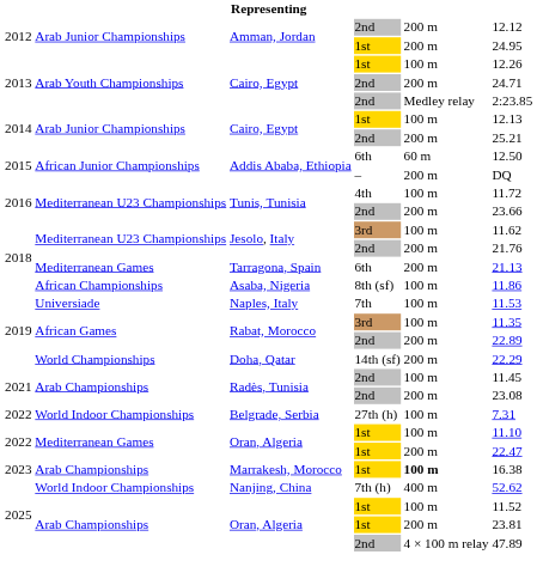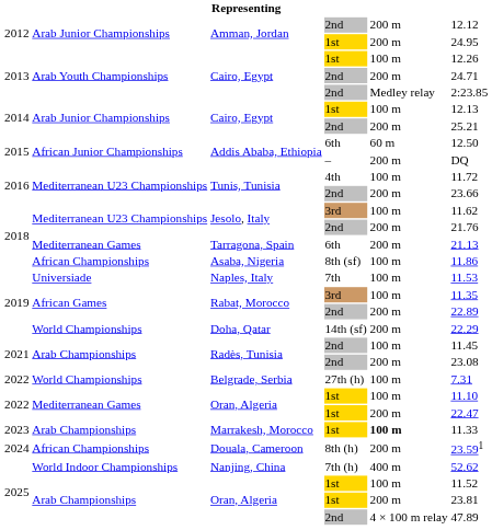 <table>
 <tr>
 <th colspan="6">Representing </th>
 </tr>
 <tr>
 <td rowspan=2>2012</td>
 <td rowspan=2><a href='#'>Arab Junior Championships</a></td>
 <td rowspan=2><a href='#'>Amman, Jordan</a></td>
 <td bgcolor=silver>2nd</td>
 <td>200 m</td>
 <td>12.12</td>
 </tr>
 <tr>
 <td bgcolor=gold>1st</td>
 <td>200 m</td>
 <td>24.95</td>
 </tr>
 <tr>
 <td rowspan=3>2013</td>
 <td rowspan=3><a href='#'>Arab Youth Championships</a></td>
 <td rowspan=3><a href='#'>Cairo, Egypt</a></td>
 <td bgcolor=gold>1st</td>
 <td>100 m</td>
 <td>12.26</td>
 </tr>
 <tr>
 <td bgcolor=silver>2nd</td>
 <td>200 m</td>
 <td>24.71</td>
 </tr>
 <tr>
 <td bgcolor=silver>2nd</td>
 <td>Medley relay</td>
 <td>2:23.85</td>
 </tr>
 <tr>
 <td rowspan=2>2014</td>
 <td rowspan=2><a href='#'>Arab Junior Championships</a></td>
 <td rowspan=2><a href='#'>Cairo, Egypt</a></td>
 <td bgcolor=gold>1st</td>
 <td>100 m</td>
 <td>12.13</td>
 </tr>
 <tr>
 <td bgcolor=silver>2nd</td>
 <td>200 m</td>
 <td>25.21</td>
 </tr>
 <tr>
 <td rowspan=2>2015</td>
 <td rowspan=2><a href='#'>African Junior Championships</a></td>
 <td rowspan=2><a href='#'>Addis Ababa, Ethiopia</a></td>
 <td>6th</td>
 <td>60 m</td>
 <td>12.50</td>
 </tr>
 <tr>
 <td>–</td>
 <td>200 m</td>
 <td>DQ</td>
 </tr>
 <tr>
 <td rowspan=2>2016</td>
 <td rowspan=2><a href='#'>Mediterranean U23 Championships</a></td>
 <td rowspan=2><a href='#'>Tunis, Tunisia</a></td>
 <td>4th</td>
 <td>100 m</td>
 <td>11.72</td>
 </tr>
 <tr>
 <td bgcolor=silver>2nd</td>
 <td>200 m</td>
 <td>23.66</td>
 </tr>
 <tr>
 <td rowspan=4>2018</td>
 <td rowspan=2><a href='#'>Mediterranean U23 Championships</a></td>
 <td rowspan=2><a href='#'>Jesolo</a>, <a href='#'>Italy</a></td>
 <td bgcolor=cc9966>3rd</td>
 <td>100 m</td>
 <td>11.62</td>
 </tr>
 <tr>
 <td bgcolor=silver>2nd</td>
 <td>200 m</td>
 <td>21.76</td>
 </tr>
 <tr>
 <td><a href='#'>Mediterranean Games</a></td>
 <td><a href='#'>Tarragona, Spain</a></td>
 <td>6th</td>
 <td>200 m</td>
 <td><a href='#'>21.13</a></td>
 </tr>
 <tr>
 <td><a href='#'>African Championships</a></td>
 <td><a href='#'>Asaba, Nigeria</a></td>
 <td>8th (sf)</td>
 <td>100 m</td>
 <td><a href='#'>11.86</a></td>
 </tr>
 <tr>
 <td rowspan=4>2019</td>
 <td><a href='#'>Universiade</a></td>
 <td><a href='#'>Naples, Italy</a></td>
 <td>7th</td>
 <td>100 m</td>
 <td><a href='#'>11.53</a></td>
 </tr>
 <tr>
 <td rowspan=2><a href='#'>African Games</a></td>
 <td rowspan=2><a href='#'>Rabat, Morocco</a></td>
 <td bgcolor=cc9966>3rd</td>
 <td>100 m</td>
 <td><a href='#'>11.35</a></td>
 </tr>
 <tr>
 <td bgcolor=silver>2nd</td>
 <td>200 m</td>
 <td><a href='#'>22.89</a></td>
 </tr>
 <tr>
 <td><a href='#'>World Championships</a></td>
 <td><a href='#'>Doha, Qatar</a></td>
 <td>14th (sf)</td>
 <td>200 m</td>
 <td><a href='#'>22.29</a></td>
 </tr>
 <tr>
 <td rowspan=2>2021</td>
 <td rowspan=2><a href='#'>Arab Championships</a></td>
 <td rowspan=2><a href='#'>Radès, Tunisia</a></td>
 <td bgcolor=silver>2nd</td>
 <td>100 m</td>
 <td>11.45</td>
 </tr>
 <tr>
 <td bgcolor=silver>2nd</td>
 <td>200 m</td>
 <td>23.08</td>
 </tr>
 <tr>
 <td>2022</td>
-<td><a href='#'>World Indoor Championships</a></td>
+<td><a href='#'>World Championships</a></td>
 <td><a href='#'>Belgrade, Serbia</a></td>
 <td>27th (h)</td>
 <td>100 m</td>
 <td><a href='#'>7.31</a></td>
 </tr>
 <tr>
 <td rowspan=2>2022</td>
 <td rowspan=2><a href='#'>Mediterranean Games</a></td>
 <td rowspan=2><a href='#'>Oran, Algeria</a></td>
 <td bgcolor=gold>1st</td>
 <td>100 m</td>
 <td><a href='#'>11.10</a></td>
 </tr>
 <tr>
 <td bgcolor=gold>1st</td>
 <td>200 m</td>
 <td><a href='#'>22.47</a></td>
 </tr>
 <tr>
 <td>2023</td>
 <td><a href='#'>Arab Championships</a></td>
 <td><a href='#'>Marrakesh, Morocco</a></td>
 <td bgcolor=gold>1st</td>
 <td><strong>100 m</strong></td>
-<td>16.38</td>
+<td>11.33</td>
+</tr>
+<tr>
+<td>2024</td>
+<td><a href='#'>African Championships</a></td>
+<td><a href='#'>Douala, Cameroon</a></td>
+<td>8th (h)</td>
+<td>200 m</td>
+<td><a href='#'>23.59</a><sup>1</sup></td>
 </tr>
 <tr>
 <td rowspan=4>2025</td>
 <td><a href='#'>World Indoor Championships</a></td>
 <td><a href='#'>Nanjing, China</a></td>
 <td>7th (h)</td>
 <td>400 m</td>
 <td><a href='#'>52.62</a></td>
 </tr>
 <tr>
 <td rowspan=3><a href='#'>Arab Championships</a></td>
 <td rowspan=3><a href='#'>Oran, Algeria</a></td>
 <td bgcolor=gold>1st</td>
 <td>100 m</td>
 <td>11.52</td>
 </tr>
 <tr>
 <td bgcolor=gold>1st</td>
 <td>200 m</td>
 <td>23.81</td>
 </tr>
 <tr>
 <td bgcolor=silver>2nd</td>
 <td>4 × 100 m relay</td>
 <td>47.89</td>
 </tr>
 </table>
